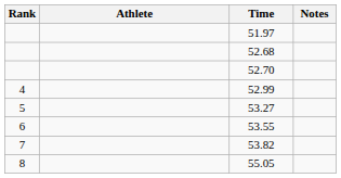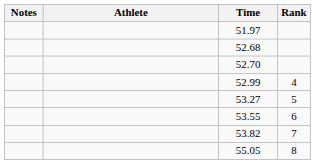 <table class="wikitable" style="text-align:center">
 <tr>
-<th width=40>Rank</th>
+<th width=50>Notes</th>
 <th width=250>Athlete</th>
 <th width=80>Time</th>
-<th width=50>Notes</th>
+<th width=40>Rank</th>
 </tr>
 <tr>
 <td></td>
 <td align=left></td>
 <td>51.97</td>
 <td></td>
 </tr>
 <tr>
 <td></td>
 <td align=left></td>
 <td>52.68</td>
 <td></td>
 </tr>
 <tr>
 <td></td>
 <td align=left></td>
 <td>52.70</td>
 <td></td>
 </tr>
 <tr>
-<td>4</td>
+<td></td>
 <td align=left></td>
 <td>52.99</td>
-<td></td>
+<td>4</td>
 </tr>
 <tr>
-<td>5</td>
+<td></td>
 <td align=left></td>
 <td>53.27</td>
-<td></td>
+<td>5</td>
 </tr>
 <tr>
-<td>6</td>
+<td></td>
 <td align=left></td>
 <td>53.55</td>
-<td></td>
+<td>6</td>
 </tr>
 <tr>
-<td>7</td>
+<td></td>
 <td align=left></td>
 <td>53.82</td>
-<td></td>
+<td>7</td>
 </tr>
 <tr>
-<td>8</td>
+<td></td>
 <td align=left></td>
 <td>55.05</td>
-<td></td>
+<td>8</td>
 </tr>
 </table>
